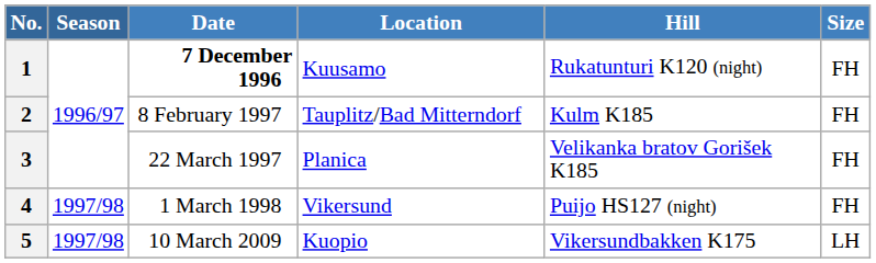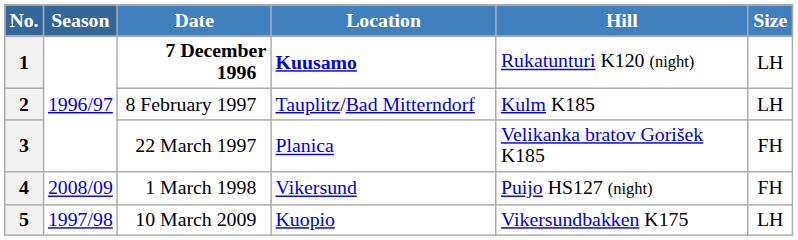 <table class="wikitable sortable" style="font-size:86%; line-height:15px; text-align:left; border:grey solid 1px; border-collapse:collapse; background:#ffffff;">
 <tr style="background:#efefef;">
 <th style="background-color:#369; color:white; width:10px;">No.</th>
 <th style="background-color:#369; color:white;  width:30px;">Season</th>
 <th style="background-color:#4180be; color:white; width:100px;">Date</th>
 <th style="background-color:#4180be; color:white; width:150px;">Location</th>
 <th style="background-color:#4180be; color:white; width:168px;">Hill</th>
 <th style="background-color:#4180be; color:white; width:25px;">Size</th>
 </tr>
 <tr>
 <th scope=row style="text-align:center;">1</th>
 <td align=center rowspan=3><a href='#'>1996/97</a></td>
 <td align=right><strong>7 December 1996  </strong></td>
-<td> <a href='#'>Kuusamo</a></td>
+<td><strong> <a href='#'>Kuusamo</a></strong></td>
 <td><a href='#'>Rukatunturi</a> K120 <small>(night)</small></td>
-<td align=center>FH</td>
+<td align=center>LH</td>
 </tr>
 <tr>
 <th scope=row style="text-align:center;">2</th>
 <td align=right>8 February 1997  </td>
 <td> <a href='#'>Tauplitz</a>/<a href='#'>Bad Mitterndorf</a></td>
 <td><a href='#'>Kulm</a> K185</td>
-<td align=center>FH</td>
+<td align=center>LH</td>
 </tr>
 <tr>
 <th scope=row style="text-align:center;">3</th>
 <td align=right>22 March 1997  </td>
 <td> <a href='#'>Planica</a></td>
 <td><a href='#'>Velikanka bratov Gorišek</a> K185</td>
 <td align=center>FH</td>
 </tr>
 <tr>
 <th scope=row style="text-align:center;">4</th>
-<td align=center><a href='#'>1997/98</a></td>
+<td align=center><a href='#'>2008/09</a></td>
 <td align=right>1 March 1998  </td>
 <td> <a href='#'>Vikersund</a></td>
 <td><a href='#'>Puijo</a> HS127 <small>(night)</small></td>
 <td align=center>FH</td>
 </tr>
 <tr>
 <th scope=row style="text-align:center;">5</th>
 <td align=center><a href='#'>1997/98</a></td>
 <td align=right>10 March 2009  </td>
 <td> <a href='#'>Kuopio</a></td>
 <td><a href='#'>Vikersundbakken</a> K175</td>
 <td align=center>LH</td>
 </tr>
 </table>
